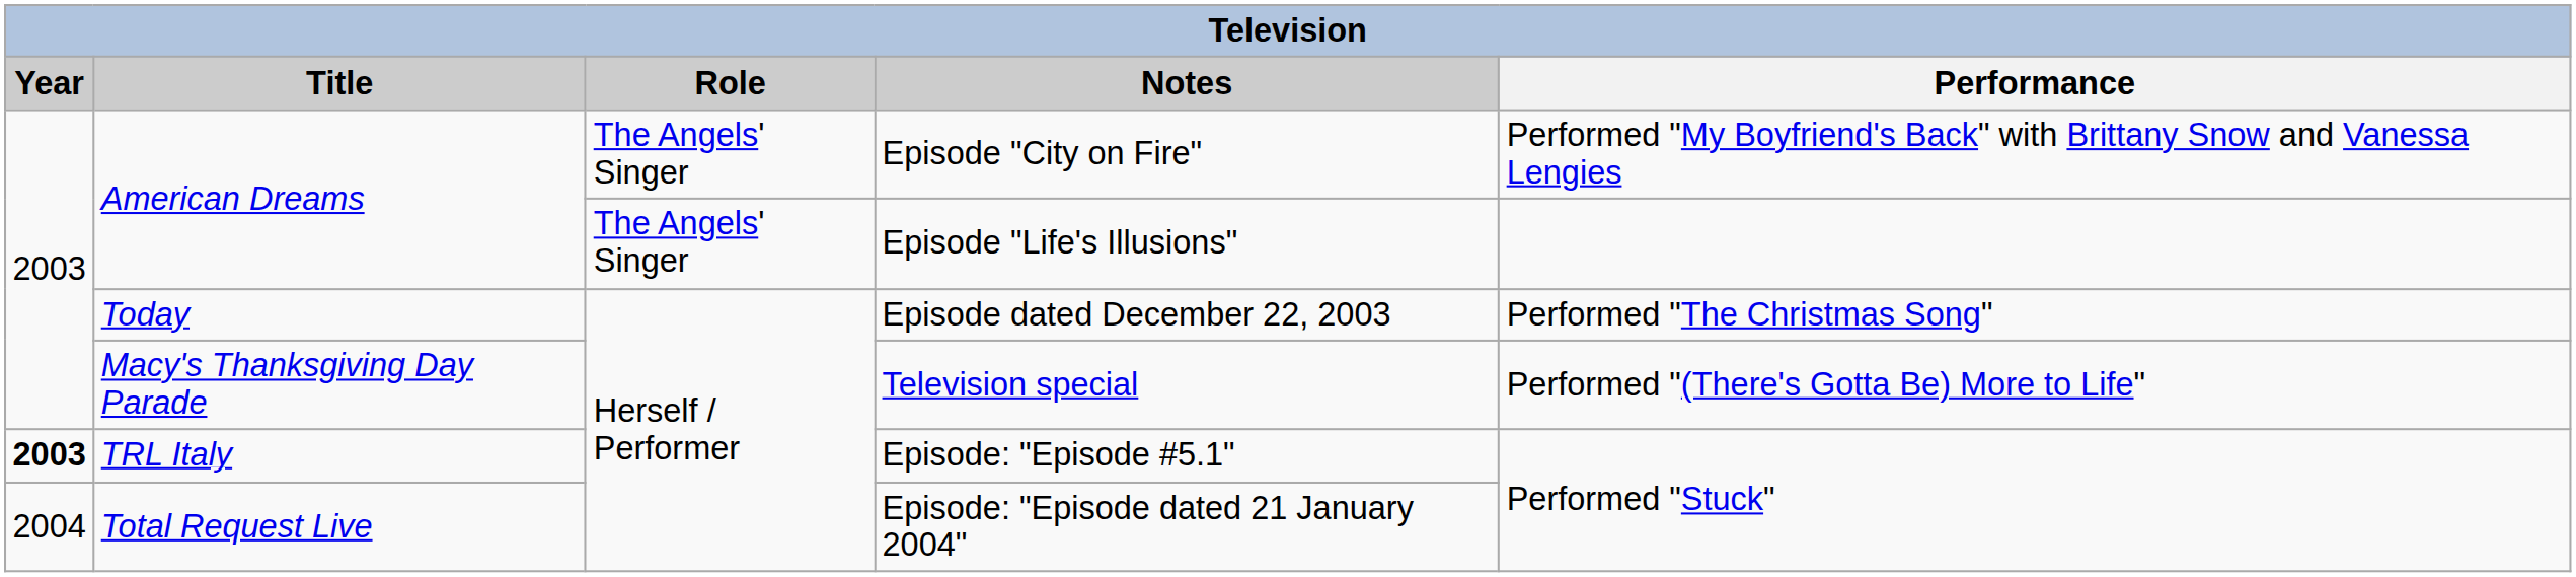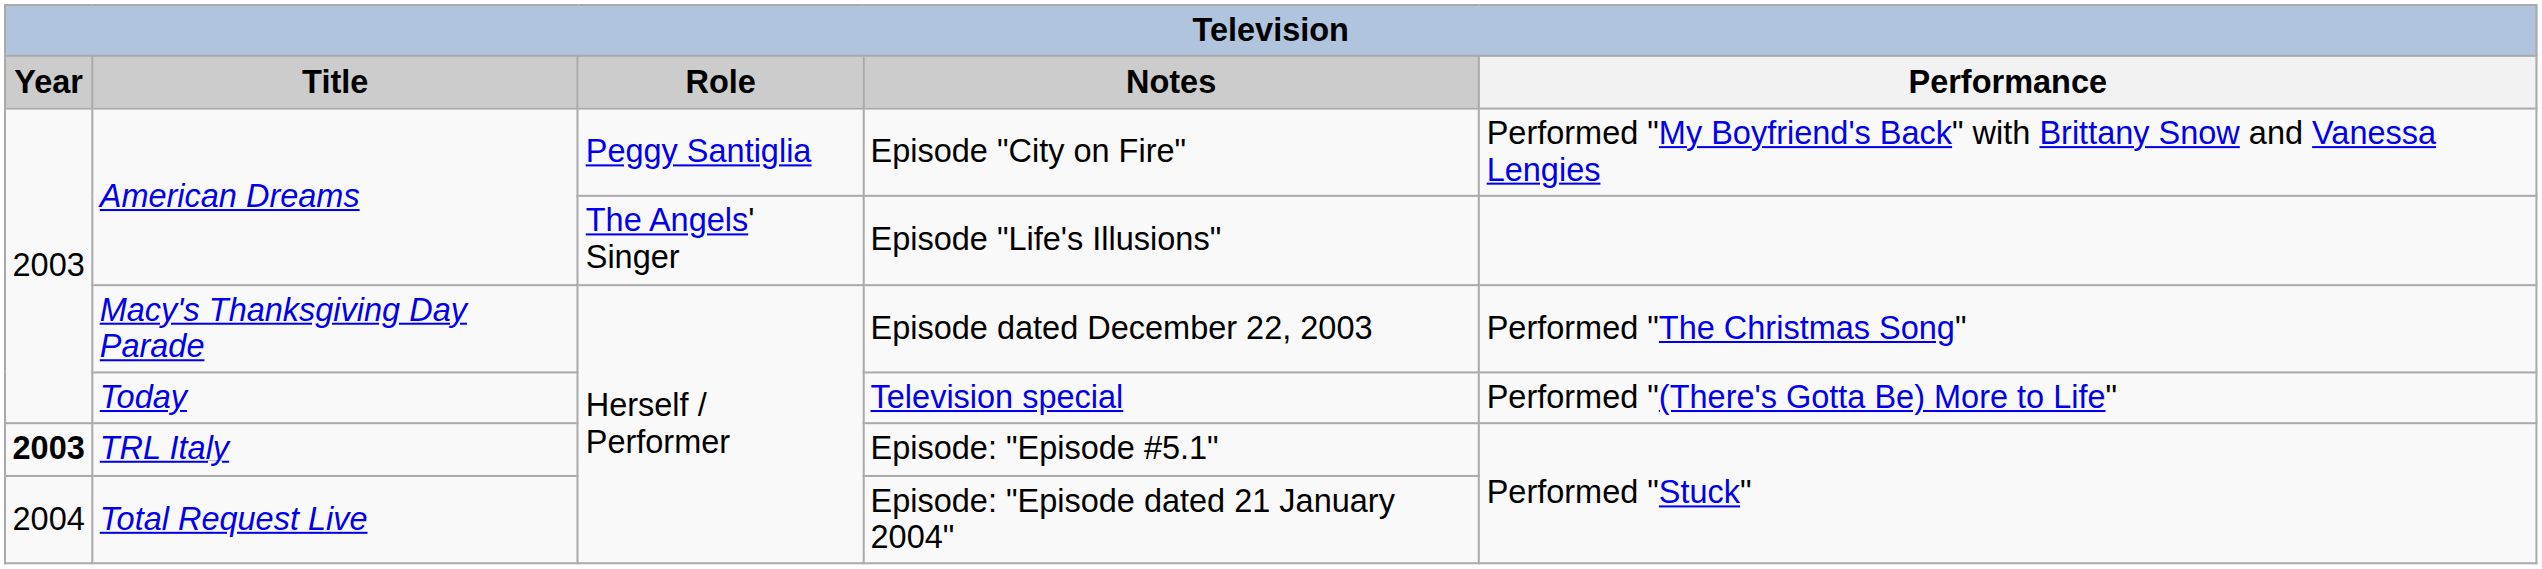 <table class="wikitable">
 <tr style="text-align:center;">
 <th colspan="5" style="background:#B0C4DE;">Television</th>
 </tr>
 <tr style="text-align:center;">
 <th style="background:#ccc;">Year</th>
 <th style="background:#ccc;">Title</th>
 <th style="background:#ccc;">Role</th>
 <th style="background:#ccc;">Notes</th>
 <th>Performance</th>
 </tr>
 <tr>
 <td rowspan="4">2003</td>
 <td rowspan="2"><em><a href='#'>American Dreams</a></em></td>
-<td><a href='#'>The Angels</a>' Singer</td>
+<td><a href='#'>Peggy Santiglia</a></td>
 <td>Episode "City on Fire"</td>
 <td>Performed "<a href='#'>My Boyfriend's Back</a>" with <a href='#'>Brittany Snow</a> and <a href='#'>Vanessa Lengies</a></td>
 </tr>
 <tr>
 <td><a href='#'>The Angels</a>' Singer</td>
 <td>Episode "Life's Illusions"</td>
 <td></td>
 </tr>
 <tr>
-<td><em><a href='#'>Today</a></em></td>
+<td><em><a href='#'>Macy's Thanksgiving Day Parade</a></em></td>
 <td rowspan="4">Herself / Performer</td>
 <td>Episode dated December 22, 2003</td>
 <td>Performed "<a href='#'>The Christmas Song</a>"</td>
 </tr>
 <tr>
-<td><em><a href='#'>Macy's Thanksgiving Day Parade</a></em></td>
+<td><em><a href='#'>Today</a></em></td>
 <td><a href='#'>Television special</a></td>
 <td>Performed "<a href='#'>(There's Gotta Be) More to Life</a>"</td>
 </tr>
 <tr>
 <td><strong>2003</strong></td>
 <td><em><a href='#'>TRL Italy</a></em></td>
 <td>Episode: "Episode #5.1"</td>
 <td rowspan="2">Performed "<a href='#'>Stuck</a>"</td>
 </tr>
 <tr>
 <td>2004</td>
 <td><em><a href='#'>Total Request Live</a></em></td>
 <td>Episode: "Episode dated 21 January 2004"</td>
 </tr>
 </table>
